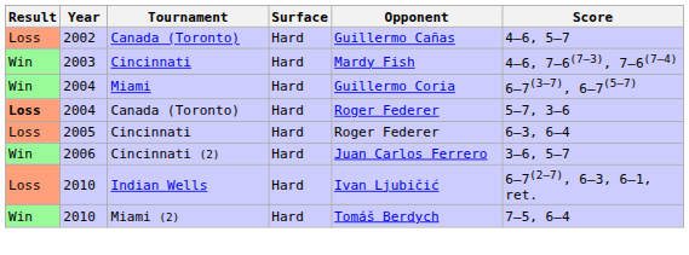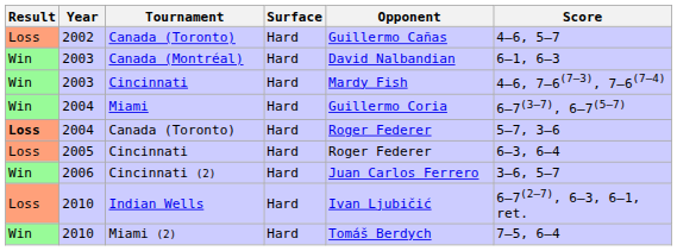 <table class="sortable wikitable">
 <tr>
 <th style="width:40px">Result</th>
 <th style="width:40px">Year</th>
 <th style="width:150px">Tournament</th>
 <th style="width:50px">Surface</th>
 <th style="width:160px">Opponent</th>
 <th style="width:170px"  class="unsortable">Score</th>
 </tr>
 <tr style="background:#ccccff;">
 <td style="background:#ffa07a;">Loss</td>
 <td>2002</td>
 <td><a href='#'>Canada (Toronto)</a></td>
 <td>Hard</td>
 <td> <a href='#'>Guillermo Cañas</a></td>
 <td>4–6, 5–7</td>
+</tr>
+<tr style="background:#ccccff;">
+<td style="background:#98fb98;">Win</td>
+<td>2003</td>
+<td><a href='#'>Canada (Montréal)</a></td>
+<td>Hard</td>
+<td> <a href='#'>David Nalbandian</a></td>
+<td>6–1, 6–3</td>
 </tr>
 <tr style="background:#ccccff;">
 <td style="background:#98fb98;">Win</td>
 <td>2003</td>
 <td><a href='#'>Cincinnati</a></td>
 <td>Hard</td>
 <td> <a href='#'>Mardy Fish</a></td>
 <td>4–6, 7–6<sup>(7–3)</sup>, 7–6<sup>(7–4)</sup></td>
 </tr>
 <tr style="background:#ccccff;">
 <td style="background:#98fb98;">Win</td>
 <td>2004</td>
 <td><a href='#'>Miami</a></td>
 <td>Hard</td>
 <td> <a href='#'>Guillermo Coria</a></td>
 <td>6–7<sup>(3–7)</sup>, 6–7<sup>(5–7)</sup></td>
 </tr>
 <tr style="background:#ccccff;">
 <td style="background:#ffa07a;"><strong>Loss</strong></td>
 <td>2004</td>
 <td>Canada (Toronto)</td>
 <td>Hard</td>
 <td> <a href='#'>Roger Federer</a></td>
 <td>5–7, 3–6</td>
 </tr>
 <tr style="background:#ccccff;">
 <td style="background:#ffa07a;">Loss</td>
 <td>2005</td>
 <td>Cincinnati</td>
 <td>Hard</td>
 <td> Roger Federer</td>
 <td>6–3, 6–4</td>
 </tr>
 <tr style="background:#ccccff;">
 <td style="background:#98fb98;">Win</td>
 <td>2006</td>
 <td>Cincinnati <small>(2)</small></td>
 <td>Hard</td>
 <td> <a href='#'>Juan Carlos Ferrero</a></td>
 <td>3–6, 5–7</td>
 </tr>
 <tr style="background:#ccccff;">
 <td style="background:#ffa07a;">Loss</td>
 <td>2010</td>
 <td><a href='#'>Indian Wells</a></td>
 <td>Hard</td>
 <td> <a href='#'>Ivan Ljubičić</a></td>
 <td>6–7<sup>(2–7)</sup>, 6–3, 6–1, ret.</td>
 </tr>
 <tr style="background:#ccccff;">
 <td style="background:#98fb98;">Win</td>
 <td>2010</td>
 <td>Miami <small>(2)</small></td>
 <td>Hard</td>
 <td> <a href='#'>Tomáš Berdych</a></td>
 <td>7–5, 6–4</td>
 </tr>
 </table>
